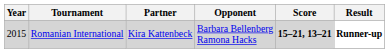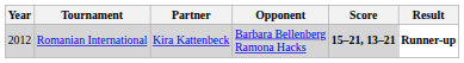 <table class="sortable wikitable" style="font-size: 90%;">
 <tr>
 <th>Year</th>
 <th>Tournament</th>
 <th>Partner</th>
 <th>Opponent</th>
 <th>Score</th>
 <th>Result</th>
 </tr>
 <tr style="background:#D5D5D5">
-<td align="center">2015</td>
+<td align="center">2012</td>
 <td align="left"><a href='#'>Romanian International</a></td>
 <td align="left"> <a href='#'>Kira Kattenbeck</a></td>
 <td align="left"> <a href='#'>Barbara Bellenberg</a><br> <a href='#'>Ramona Hacks</a></td>
 <td align="left"><strong>15–21, 13–21</strong></td>
 <td style="text-align:left; background:white"> <strong>Runner-up</strong></td>
 </tr>
 </table>
